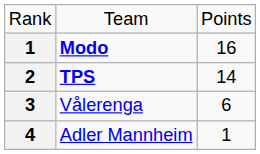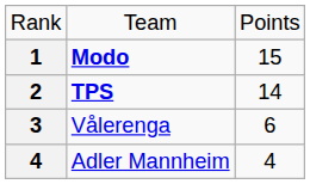 <table class="wikitable" style="text-align: center;">
 <tr>
 <td>Rank</td>
 <td>Team</td>
 <td>Points</td>
 </tr>
 <tr>
 <th>1</th>
 <td style="text-align: left;"> <strong><a href='#'>Modo</a></strong></td>
-<td>16</td>
+<td>15</td>
 </tr>
 <tr>
 <th>2</th>
 <td style="text-align: left;"> <strong><a href='#'>TPS</a></strong></td>
 <td>14</td>
 </tr>
 <tr>
 <th>3</th>
 <td style="text-align: left;"> <a href='#'>Vålerenga</a></td>
 <td>6</td>
 </tr>
 <tr>
 <th>4</th>
 <td style="text-align: left;"> <a href='#'>Adler Mannheim</a></td>
-<td>1</td>
+<td>4</td>
 </tr>
 </table>
